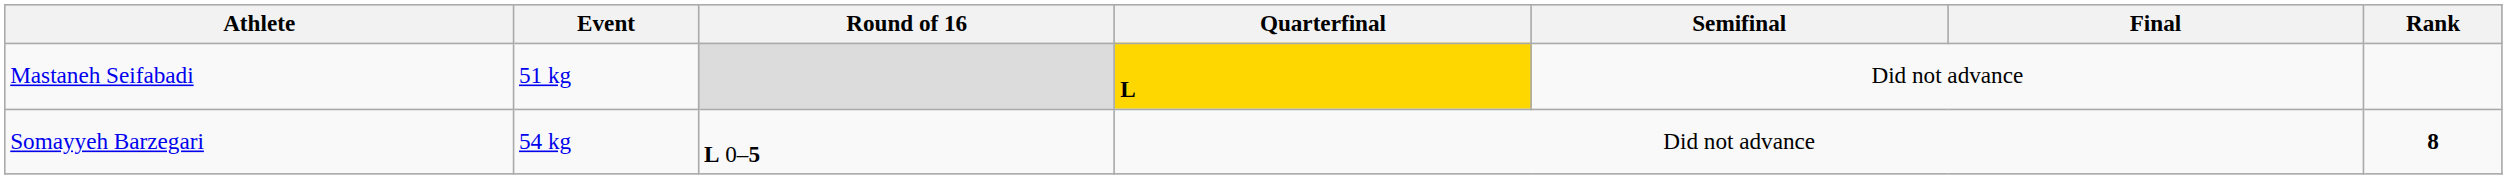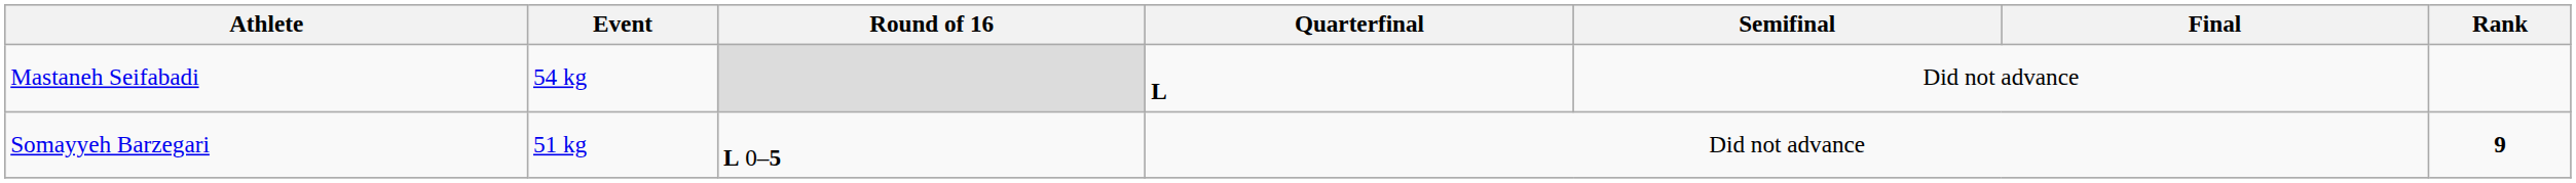 <table class="wikitable" width="98%" style="text-align:left; font-size:90%">
 <tr>
 <th width="11%">Athlete</th>
 <th width="4%">Event</th>
 <th width="9%">Round of 16</th>
 <th width="9%">Quarterfinal</th>
 <th width="9%">Semifinal</th>
 <th width="9%">Final</th>
 <th width="3%">Rank</th>
 </tr>
 <tr>
 <td><a href='#'>Mastaneh Seifabadi</a></td>
-<td><a href='#'>51 kg</a></td>
+<td><a href='#'>54 kg</a></td>
 <td bgcolor=#DCDCDC></td>
-<td style="background: gold;"><br><strong>L</strong> </td>
+<td><br><strong>L</strong> </td>
 <td colspan=2 align=center>Did not advance</td>
 <td align=center><strong></strong></td>
 </tr>
 <tr>
 <td><a href='#'>Somayyeh Barzegari</a></td>
-<td><a href='#'>54 kg</a></td>
+<td><a href='#'>51 kg</a></td>
 <td><br><strong>L</strong> 0–<strong>5</strong></td>
 <td colspan=3 align=center>Did not advance</td>
-<td align=center><strong>8</strong></td>
+<td align=center><strong>9</strong></td>
 </tr>
 </table>
